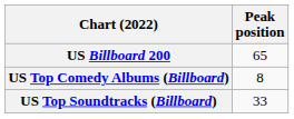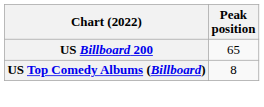 <table class="wikitable sortable plainrowheaders" style="text-align:center">
 <tr>
 <th scope="col">Chart (2022)</th>
 <th scope="col">Peak<br>position</th>
 </tr>
 <tr>
 <th scope="row">US <a href='#'><em>Billboard</em> 200</a></th>
 <td>65</td>
 </tr>
 <tr>
 <th scope="row">US <a href='#'>Top Comedy Albums</a> (<em><a href='#'>Billboard</a></em>)</th>
 <td>8</td>
 </tr>
-<tr>
-<th scope="row">US <a href='#'>Top Soundtracks</a> (<em><a href='#'>Billboard</a></em>)</th>
-<td>33</td>
-</tr>
 </table>
